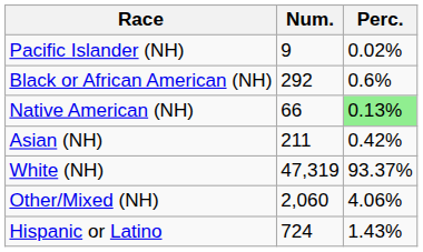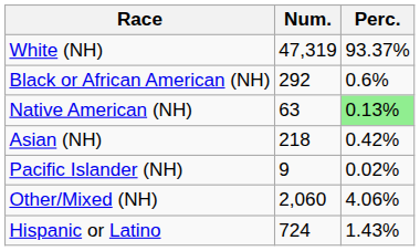 <table class="wikitable">
 <tr>
 <th>Race</th>
 <th>Num.</th>
 <th>Perc.</th>
 </tr>
 <tr>
-<td><a href='#'>Pacific Islander</a> (NH)</td>
-<td>9</td>
-<td>0.02%</td>
+<td><a href='#'>White</a> (NH)</td>
+<td>47,319</td>
+<td>93.37%</td>
 </tr>
 <tr>
 <td><a href='#'>Black or African American</a> (NH)</td>
 <td>292</td>
 <td>0.6%</td>
 </tr>
 <tr>
 <td><a href='#'>Native American</a> (NH)</td>
-<td>66</td>
+<td>63</td>
 <td style="background: lightgreen;">0.13%</td>
 </tr>
 <tr>
 <td><a href='#'>Asian</a> (NH)</td>
-<td>211</td>
+<td>218</td>
 <td>0.42%</td>
 </tr>
 <tr>
-<td><a href='#'>White</a> (NH)</td>
-<td>47,319</td>
-<td>93.37%</td>
+<td><a href='#'>Pacific Islander</a> (NH)</td>
+<td>9</td>
+<td>0.02%</td>
 </tr>
 <tr>
 <td><a href='#'>Other/Mixed</a> (NH)</td>
 <td>2,060</td>
 <td>4.06%</td>
 </tr>
 <tr>
 <td><a href='#'>Hispanic</a> or <a href='#'>Latino</a></td>
 <td>724</td>
 <td>1.43%</td>
 </tr>
 </table>
